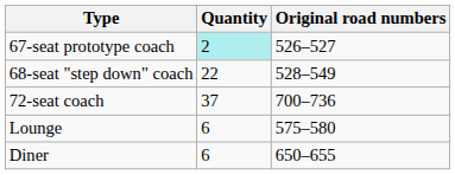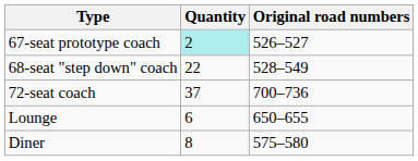 <table class="wikitable">
 <tr>
 <th>Type</th>
 <th>Quantity</th>
 <th>Original road numbers</th>
 </tr>
 <tr>
 <td>67-seat prototype coach</td>
 <td style="background: paleturquoise;">2</td>
 <td>526–527</td>
 </tr>
 <tr>
 <td>68-seat "step down" coach</td>
 <td>22</td>
 <td>528–549</td>
 </tr>
 <tr>
 <td>72-seat coach</td>
 <td>37</td>
 <td>700–736</td>
 </tr>
 <tr>
 <td>Lounge</td>
 <td>6</td>
-<td>575–580</td>
+<td>650–655</td>
 </tr>
 <tr>
 <td>Diner</td>
-<td>6</td>
-<td>650–655</td>
+<td>8</td>
+<td>575–580</td>
 </tr>
 </table>
